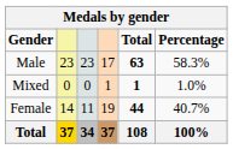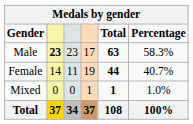 <table class=wikitable style="font-size:85%; float:right;text-align:center">
 <tr bgcolor=EFEFEF>
 <th colspan=6>Medals by gender</th>
 </tr>
 <tr>
 <td><strong>Gender</strong></td>
 <td bgcolor=F7F6A8></td>
 <td bgcolor=DCE5E5></td>
 <td bgcolor=FFDAB9></td>
 <td><strong>Total</strong></td>
 <td><strong>Percentage</strong></td>
 </tr>
 <tr>
 <td>Male</td>
-<td bgcolor=F7F6A8>23</td>
+<td bgcolor=F7F6A8><strong>23</strong></td>
 <td bgcolor=DCE5E5>23</td>
 <td bgcolor=FFDAB9>17</td>
 <td><strong>63</strong></td>
 <td>58.3%</td>
+</tr>
+<tr>
+<td>Female</td>
+<td bgcolor=F7F6A8>14</td>
+<td bgcolor=DCE5E5>11</td>
+<td bgcolor=FFDAB9>19</td>
+<td><strong>44</strong></td>
+<td>40.7%</td>
 </tr>
 <tr>
 <td>Mixed</td>
 <td bgcolor=F7F6A8>0</td>
 <td bgcolor=DCE5E5>0</td>
 <td bgcolor=FFDAB9>1</td>
 <td><strong>1</strong></td>
 <td>1.0%</td>
 </tr>
 <tr>
-<td>Female</td>
-<td bgcolor=F7F6A8>14</td>
-<td bgcolor=DCE5E5>11</td>
-<td bgcolor=FFDAB9>19</td>
-<td><strong>44</strong></td>
-<td>40.7%</td>
-</tr>
-<tr>
 <th>Total</th>
 <th style=background:gold>37</th>
 <th style=background:silver>34</th>
 <th style=background:#C96>37</th>
 <th>108</th>
 <th>100%</th>
 </tr>
 </table>
